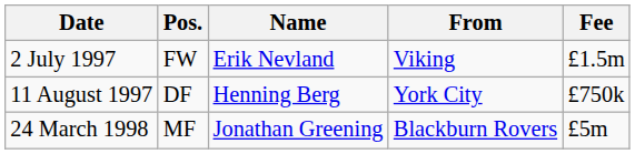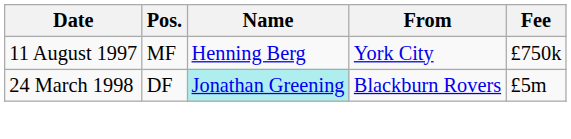 <table class="wikitable">
 <tr>
 <th>Date</th>
 <th>Pos.</th>
 <th>Name</th>
 <th>From</th>
 <th>Fee</th>
 </tr>
 <tr>
-<td>2 July 1997</td>
-<td>FW</td>
-<td> <a href='#'>Erik Nevland</a></td>
-<td> <a href='#'>Viking</a></td>
-<td>£1.5m</td>
-</tr>
-<tr>
 <td>11 August 1997</td>
-<td>DF</td>
+<td>MF</td>
 <td> <a href='#'>Henning Berg</a></td>
 <td> <a href='#'>York City</a></td>
 <td>£750k</td>
 </tr>
 <tr>
 <td>24 March 1998</td>
-<td>MF</td>
-<td> <a href='#'>Jonathan Greening</a></td>
+<td>DF</td>
+<td style="background: paleturquoise;"> <a href='#'>Jonathan Greening</a></td>
 <td> <a href='#'>Blackburn Rovers</a></td>
 <td>£5m</td>
 </tr>
 </table>
